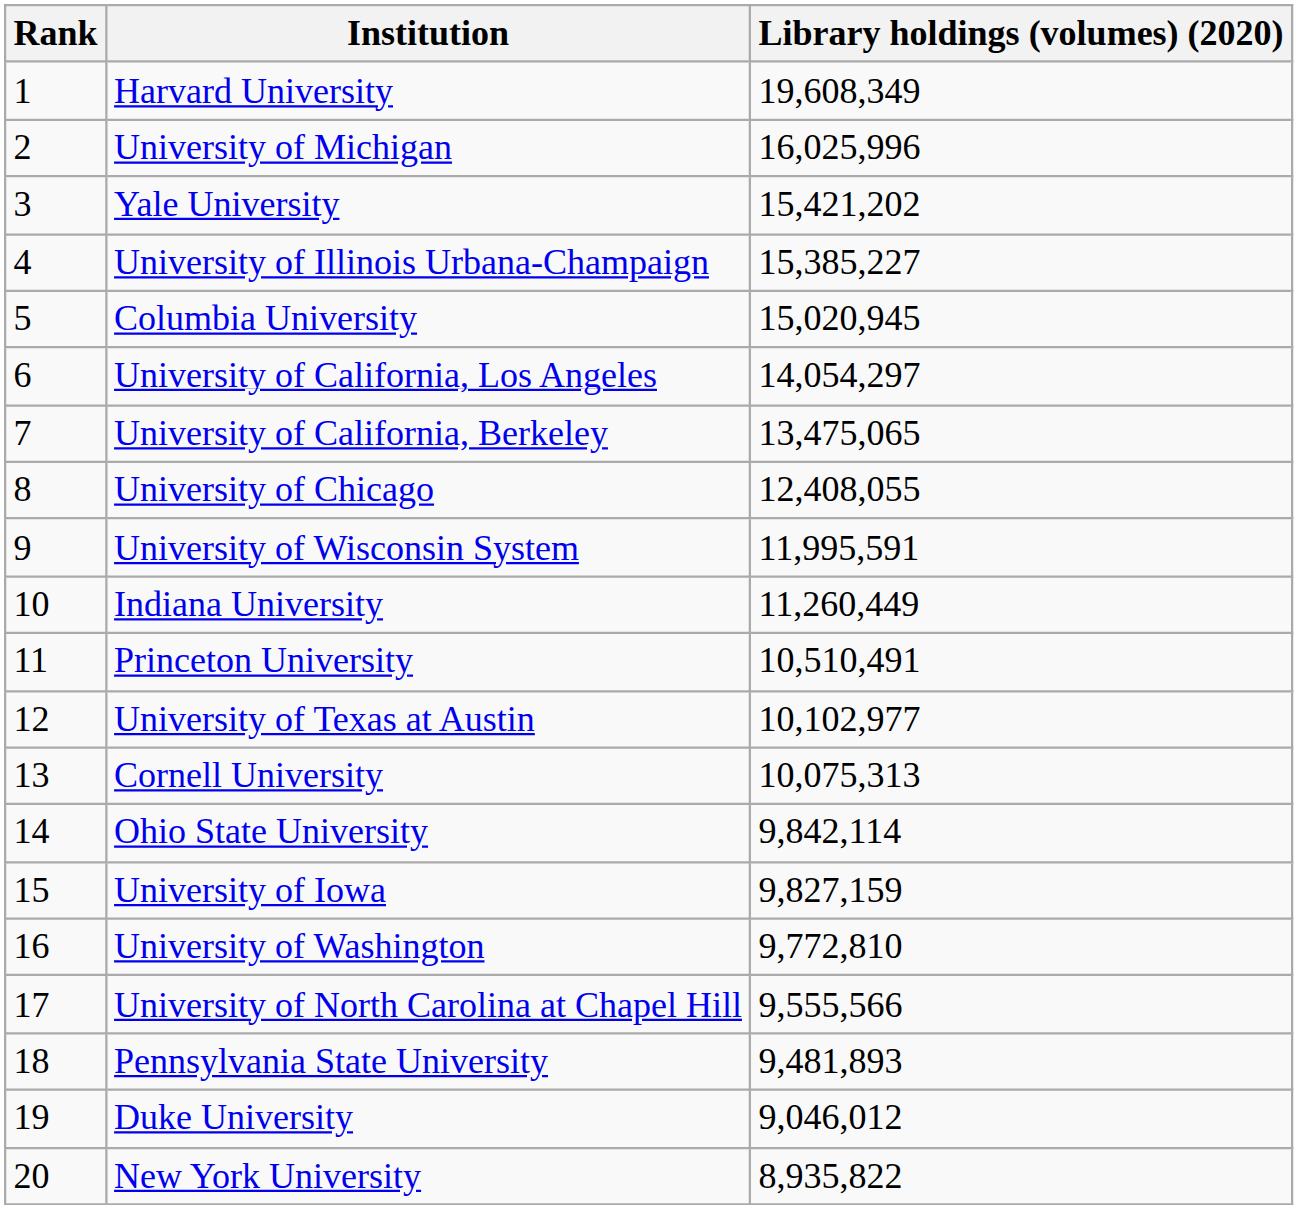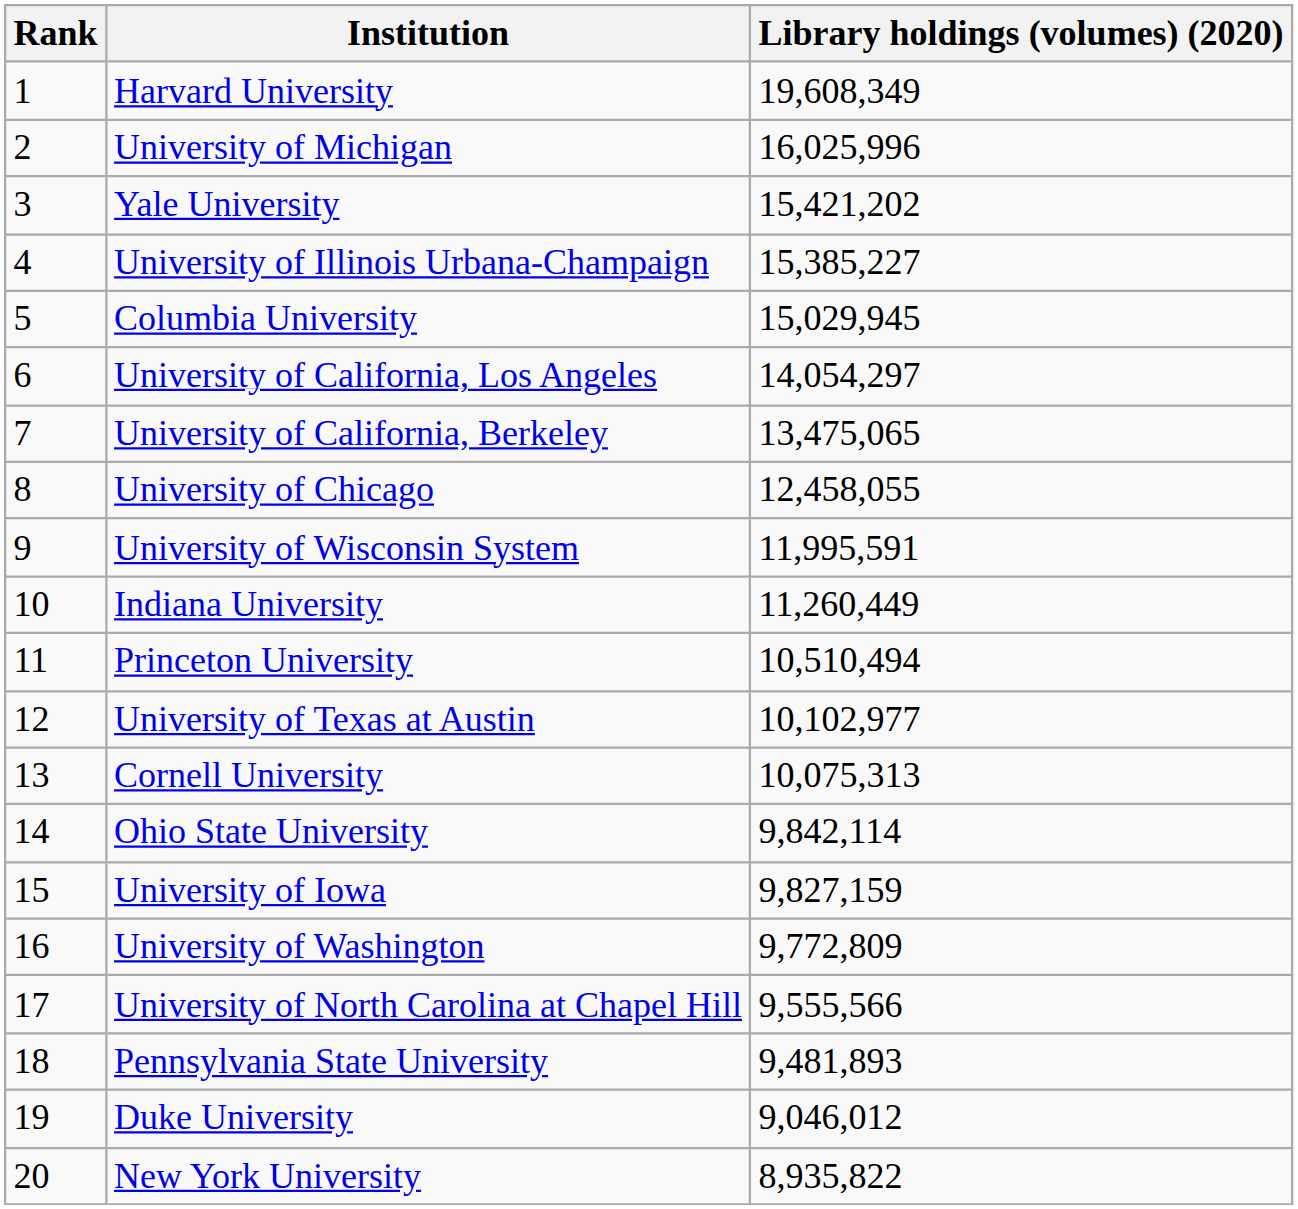 <table class="wikitable">
 <tr>
 <th>Rank</th>
 <th>Institution</th>
 <th>Library holdings (volumes) (2020)</th>
 </tr>
 <tr>
 <td>1</td>
 <td><a href='#'>Harvard University</a></td>
 <td>19,608,349</td>
 </tr>
 <tr>
 <td>2</td>
 <td><a href='#'>University of Michigan</a></td>
 <td>16,025,996</td>
 </tr>
 <tr>
 <td>3</td>
 <td><a href='#'>Yale University</a></td>
 <td>15,421,202</td>
 </tr>
 <tr>
 <td>4</td>
 <td><a href='#'>University of Illinois Urbana-Champaign</a></td>
 <td>15,385,227</td>
 </tr>
 <tr>
 <td>5</td>
 <td><a href='#'>Columbia University</a></td>
-<td>15,020,945</td>
+<td>15,029,945</td>
 </tr>
 <tr>
 <td>6</td>
 <td><a href='#'>University of California, Los Angeles</a></td>
 <td>14,054,297</td>
 </tr>
 <tr>
 <td>7</td>
 <td><a href='#'>University of California, Berkeley</a></td>
 <td>13,475,065</td>
 </tr>
 <tr>
 <td>8</td>
 <td><a href='#'>University of Chicago</a></td>
-<td>12,408,055</td>
+<td>12,458,055</td>
 </tr>
 <tr>
 <td>9</td>
 <td><a href='#'>University of Wisconsin System</a></td>
 <td>11,995,591</td>
 </tr>
 <tr>
 <td>10</td>
 <td><a href='#'>Indiana University</a></td>
 <td>11,260,449</td>
 </tr>
 <tr>
 <td>11</td>
 <td><a href='#'>Princeton University</a></td>
-<td>10,510,491</td>
+<td>10,510,494</td>
 </tr>
 <tr>
 <td>12</td>
 <td><a href='#'>University of Texas at Austin</a></td>
 <td>10,102,977</td>
 </tr>
 <tr>
 <td>13</td>
 <td><a href='#'>Cornell University</a></td>
 <td>10,075,313</td>
 </tr>
 <tr>
 <td>14</td>
 <td><a href='#'>Ohio State University</a></td>
 <td>9,842,114</td>
 </tr>
 <tr>
 <td>15</td>
 <td><a href='#'>University of Iowa</a></td>
 <td>9,827,159</td>
 </tr>
 <tr>
 <td>16</td>
 <td><a href='#'>University of Washington</a></td>
-<td>9,772,810</td>
+<td>9,772,809</td>
 </tr>
 <tr>
 <td>17</td>
 <td><a href='#'>University of North Carolina at Chapel Hill</a></td>
 <td>9,555,566</td>
 </tr>
 <tr>
 <td>18</td>
 <td><a href='#'>Pennsylvania State University</a></td>
 <td>9,481,893</td>
 </tr>
 <tr>
 <td>19</td>
 <td><a href='#'>Duke University</a></td>
 <td>9,046,012</td>
 </tr>
 <tr>
 <td>20</td>
 <td><a href='#'>New York University</a></td>
 <td>8,935,822</td>
 </tr>
 </table>
